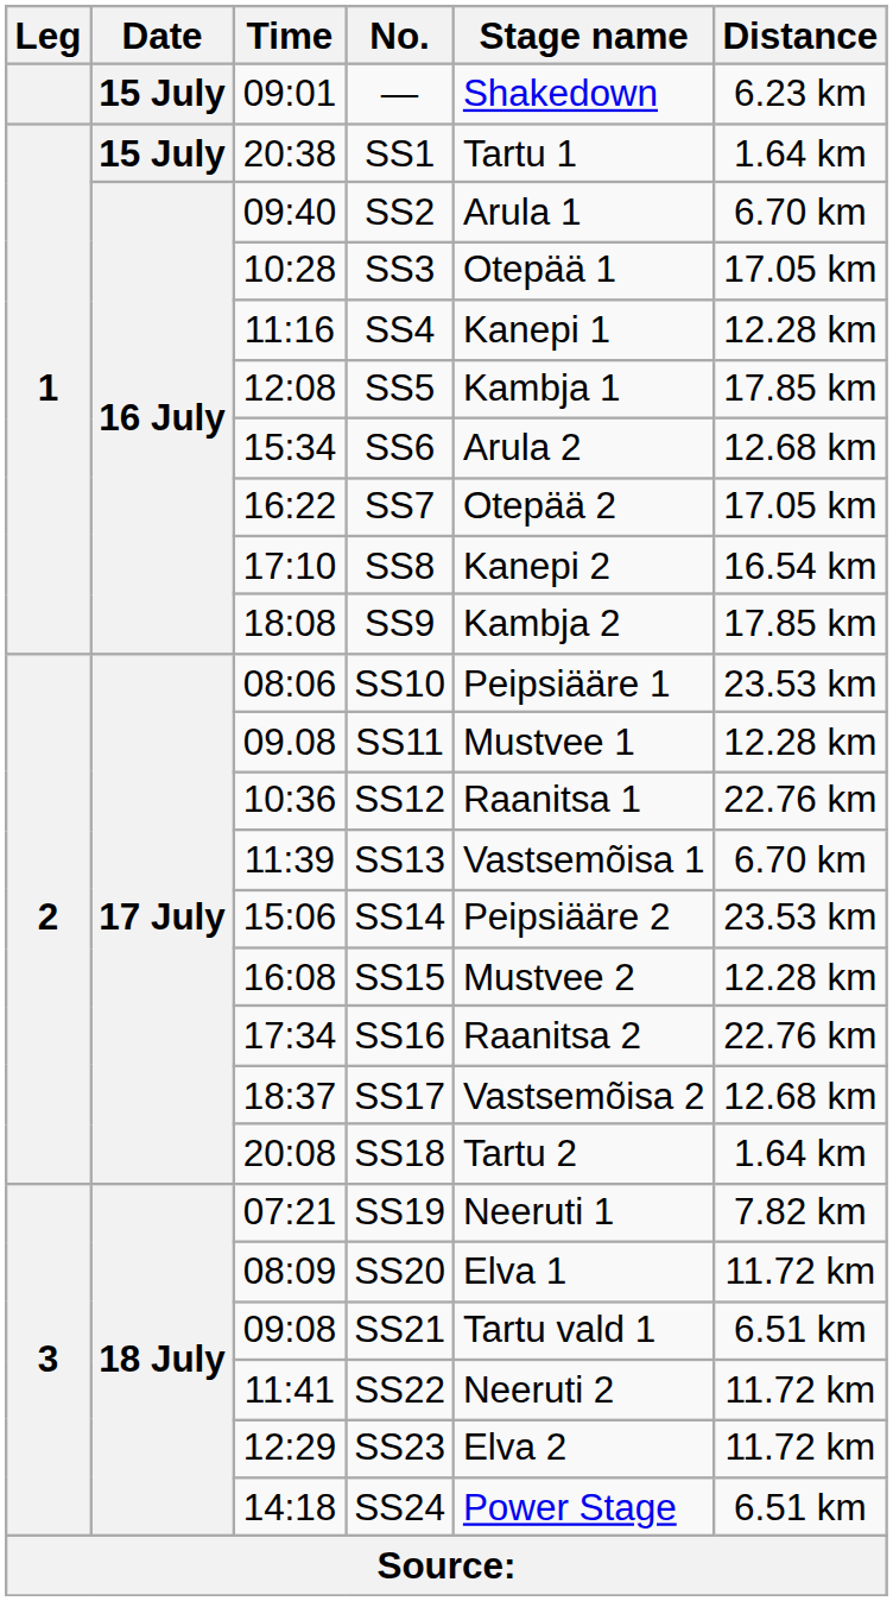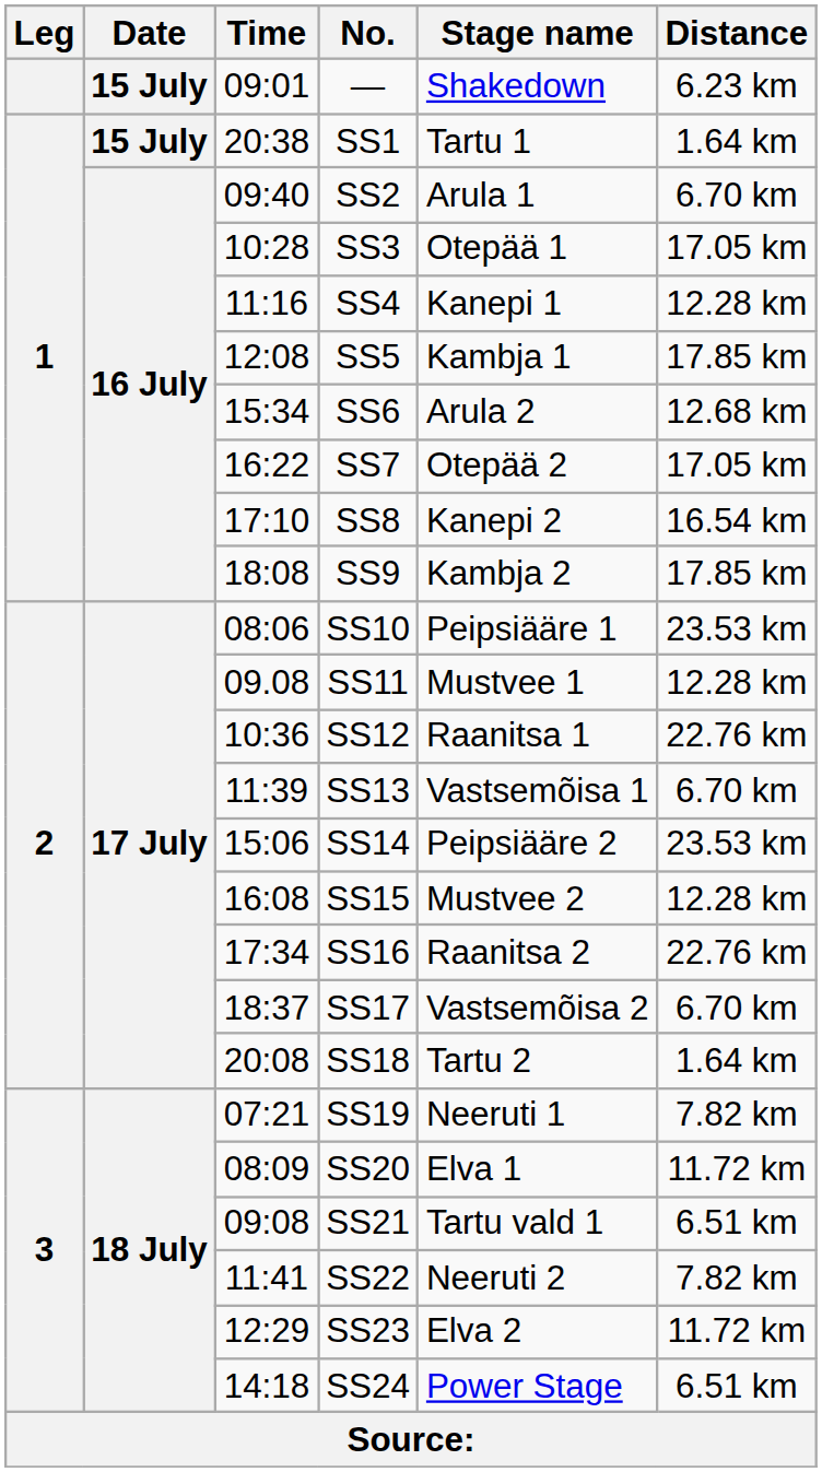 <table class="wikitable" style="font-size: 85%;">
 <tr>
 <th>Leg</th>
 <th>Date</th>
 <th>Time</th>
 <th>No.</th>
 <th>Stage name</th>
 <th>Distance</th>
 </tr>
 <tr>
 <th></th>
 <th nowrap>15 July</th>
 <td align="center">09:01</td>
 <td align="center">—</td>
 <td><a href='#'>Shakedown</a></td>
 <td align="center">6.23 km</td>
 </tr>
 <tr>
 <th rowspan="9" nowrap>1</th>
 <th nowrap>15 July</th>
 <td align="center">20:38</td>
 <td align="center">SS1</td>
 <td>Tartu 1</td>
 <td align="center">1.64 km</td>
 </tr>
 <tr>
 <th rowspan="8">16 July</th>
 <td align="center">09:40</td>
 <td align="center">SS2</td>
 <td>Arula 1</td>
 <td align="center">6.70 km</td>
 </tr>
 <tr>
 <td align="center">10:28</td>
 <td align="center">SS3</td>
 <td>Otepää 1</td>
 <td align="center">17.05 km</td>
 </tr>
 <tr>
 <td align="center">11:16</td>
 <td align="center">SS4</td>
 <td>Kanepi 1</td>
 <td align="center">12.28 km</td>
 </tr>
 <tr>
 <td align="center">12:08</td>
 <td align="center">SS5</td>
 <td>Kambja 1</td>
 <td align="center">17.85 km</td>
 </tr>
 <tr>
 <td align="center">15:34</td>
 <td align="center">SS6</td>
 <td>Arula 2</td>
 <td align="center">12.68 km</td>
 </tr>
 <tr>
 <td align="center">16:22</td>
 <td align="center">SS7</td>
 <td>Otepää 2</td>
 <td align="center">17.05 km</td>
 </tr>
 <tr>
 <td align="center">17:10</td>
 <td align="center">SS8</td>
 <td>Kanepi 2</td>
 <td align="center">16.54 km</td>
 </tr>
 <tr>
 <td align="center">18:08</td>
 <td align="center">SS9</td>
 <td>Kambja 2</td>
 <td align="center">17.85 km</td>
 </tr>
 <tr>
 <th rowspan="9">2</th>
 <th rowspan="9">17 July</th>
 <td align="center">08:06</td>
 <td align="center">SS10</td>
 <td>Peipsiääre 1</td>
 <td align="center">23.53 km</td>
 </tr>
 <tr>
 <td align="center">09.08</td>
 <td align="center">SS11</td>
 <td>Mustvee 1</td>
 <td align="center">12.28 km</td>
 </tr>
 <tr>
 <td align="center">10:36</td>
 <td align="center">SS12</td>
 <td>Raanitsa 1</td>
 <td align="center">22.76 km</td>
 </tr>
 <tr>
 <td align="center">11:39</td>
 <td align="center">SS13</td>
 <td>Vastsemõisa 1</td>
 <td align="center">6.70 km</td>
 </tr>
 <tr>
 <td align="center">15:06</td>
 <td align="center">SS14</td>
 <td>Peipsiääre 2</td>
 <td align="center">23.53 km</td>
 </tr>
 <tr>
 <td align="center">16:08</td>
 <td align="center">SS15</td>
 <td>Mustvee 2</td>
 <td align="center">12.28 km</td>
 </tr>
 <tr>
 <td align="center">17:34</td>
 <td align="center">SS16</td>
 <td>Raanitsa 2</td>
 <td align="center">22.76 km</td>
 </tr>
 <tr>
 <td align="center">18:37</td>
 <td align="center">SS17</td>
 <td>Vastsemõisa 2</td>
-<td align="center">12.68 km</td>
+<td align="center">6.70 km</td>
 </tr>
 <tr>
 <td align="center">20:08</td>
 <td align="center">SS18</td>
 <td>Tartu 2</td>
 <td align="center">1.64 km</td>
 </tr>
 <tr>
 <th rowspan="6">3</th>
 <th rowspan="6">18 July</th>
 <td align="center">07:21</td>
 <td align="center">SS19</td>
 <td>Neeruti 1</td>
 <td align="center">7.82 km</td>
 </tr>
 <tr>
 <td align="center">08:09</td>
 <td align="center">SS20</td>
 <td>Elva 1</td>
 <td align="center">11.72 km</td>
 </tr>
 <tr>
 <td align="center">09:08</td>
 <td align="center">SS21</td>
 <td>Tartu vald 1</td>
 <td align="center">6.51 km</td>
 </tr>
 <tr>
 <td align="center">11:41</td>
 <td align="center">SS22</td>
 <td>Neeruti 2</td>
-<td align="center">11.72 km</td>
+<td align="center">7.82 km</td>
 </tr>
 <tr>
 <td align="center">12:29</td>
 <td align="center">SS23</td>
 <td>Elva 2</td>
 <td align="center">11.72 km</td>
 </tr>
 <tr>
 <td align="center">14:18</td>
 <td align="center">SS24</td>
 <td><a href='#'>Power Stage</a></td>
 <td align="center">6.51 km</td>
 </tr>
 <tr>
 <th colspan="6">Source:</th>
 </tr>
 <tr>
 </tr>
 </table>
